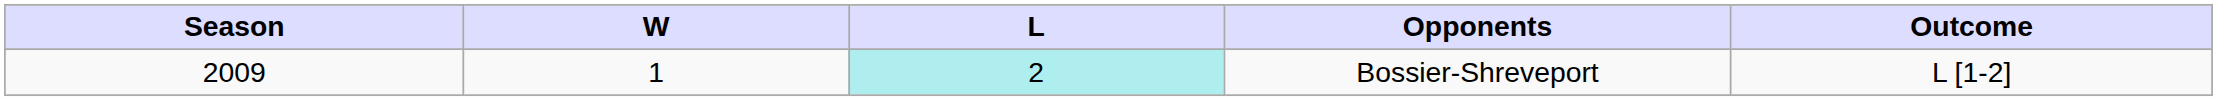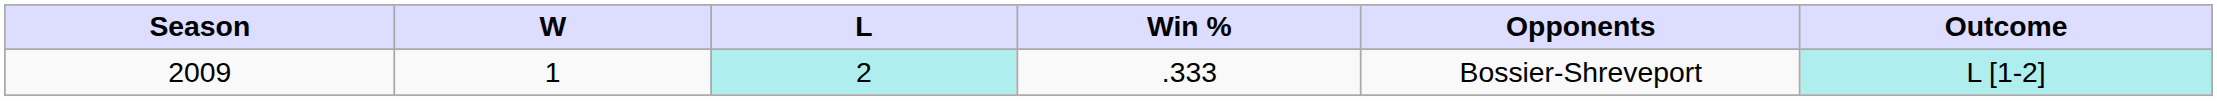 <table class="wikitable">
 <tr>
 <th style="background:#ddf; width:1%;">Season</th>
 <th style="background:#ddf; width:1%;">W</th>
 <th style="background:#ddf; width:1%;">L</th>
+<th style="background:#ddf; width:1%;">Win %</th>
 <th style="background:#ddf; width:1%;">Opponents</th>
 <th style="background:#ddf; width:1%;">Outcome</th>
 </tr>
 <tr>
 <td align=center>2009</td>
 <td align=center>1</td>
 <td align=center style="background: paleturquoise;">2</td>
+<td align=center>.333</td>
 <td align=center>Bossier-Shreveport</td>
-<td align=center>L [1-2]</td>
+<td align=center style="background: paleturquoise;">L [1-2]</td>
 </tr>
 </table>
